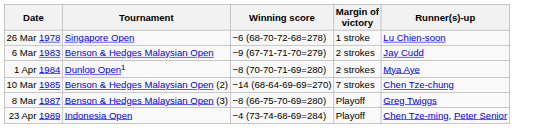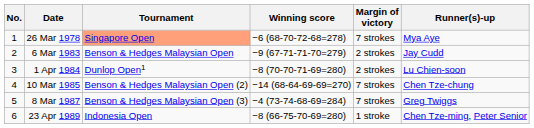 <table class="wikitable" style="font-size:95%;">
 <tr>
+<th>No.</th>
 <th>Date</th>
 <th>Tournament</th>
 <th>Winning score</th>
 <th>Margin of<br>victory</th>
 <th>Runner(s)-up</th>
 </tr>
 <tr>
+<td align=center>1</td>
 <td align=right>26 Mar <a href='#'>1978</a></td>
-<td><a href='#'>Singapore Open</a></td>
+<td style="background: lightsalmon;"><a href='#'>Singapore Open</a></td>
 <td>−6 (68-70-72-68=278)</td>
-<td>1 stroke</td>
-<td> <a href='#'>Lu Chien-soon</a></td>
+<td>7 strokes</td>
+<td> <a href='#'>Mya Aye</a></td>
 </tr>
 <tr>
+<td align=center>2</td>
 <td align=right>6 Mar <a href='#'>1983</a></td>
 <td><a href='#'>Benson & Hedges Malaysian Open</a></td>
 <td>−9 (67-71-71-70=279)</td>
 <td>2 strokes</td>
 <td> <a href='#'>Jay Cudd</a></td>
 </tr>
 <tr>
+<td align=center>3</td>
 <td align=right>1 Apr <a href='#'>1984</a></td>
 <td><a href='#'>Dunlop Open</a><sup>1</sup></td>
 <td>−8 (70-70-71-69=280)</td>
 <td>2 strokes</td>
-<td> <a href='#'>Mya Aye</a></td>
+<td> <a href='#'>Lu Chien-soon</a></td>
 </tr>
 <tr>
+<td align=center>4</td>
 <td align=right>10 Mar <a href='#'>1985</a></td>
 <td><a href='#'>Benson & Hedges Malaysian Open</a> (2)</td>
 <td>−14 (68-64-69-69=270)</td>
 <td>7 strokes</td>
 <td> <a href='#'>Chen Tze-chung</a></td>
 </tr>
 <tr>
+<td align=center>5</td>
 <td align=right>8 Mar <a href='#'>1987</a></td>
 <td><a href='#'>Benson & Hedges Malaysian Open</a> (3)</td>
-<td>−8 (66-75-70-69=280)</td>
-<td>Playoff</td>
+<td>−4 (73-74-68-69=284)</td>
+<td>7 strokes</td>
 <td> <a href='#'>Greg Twiggs</a></td>
 </tr>
 <tr>
+<td align=center>6</td>
 <td align=right>23 Apr <a href='#'>1989</a></td>
 <td><a href='#'>Indonesia Open</a></td>
-<td>−4 (73-74-68-69=284)</td>
-<td>Playoff</td>
+<td>−8 (66-75-70-69=280)</td>
+<td>1 stroke</td>
 <td> <a href='#'>Chen Tze-ming</a>,  <a href='#'>Peter Senior</a></td>
 </tr>
 </table>
